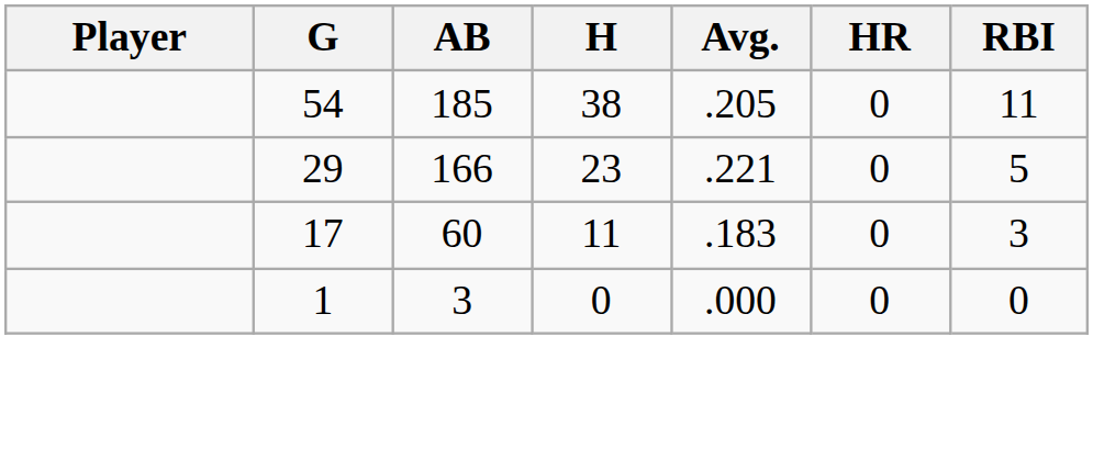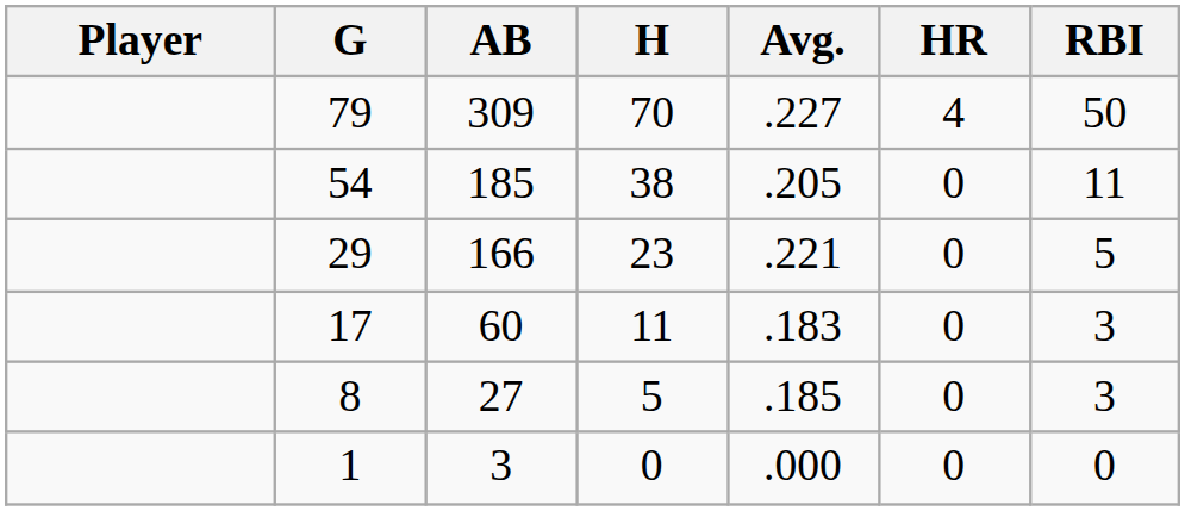 <table class="wikitable sortable">
 <tr>
 <th bgcolor="#DDDDFF" width="16%">Player</th>
 <th bgcolor="#DDDDFF" width="9%">G</th>
 <th bgcolor="#DDDDFF" width="9%">AB</th>
 <th bgcolor="#DDDDFF" width="9%">H</th>
 <th bgcolor="#DDDDFF" width="9%">Avg.</th>
 <th bgcolor="#DDDDFF" width="9%">HR</th>
 <th bgcolor="#DDDDFF" width="9%">RBI</th>
+</tr>
+<tr align="center">
+<td></td>
+<td>79</td>
+<td>309</td>
+<td>70</td>
+<td>.227</td>
+<td>4</td>
+<td>50</td>
 </tr>
 <tr align="center">
 <td></td>
 <td>54</td>
 <td>185</td>
 <td>38</td>
 <td>.205</td>
 <td>0</td>
 <td>11</td>
 </tr>
 <tr align="center">
 <td></td>
 <td>29</td>
 <td>166</td>
 <td>23</td>
 <td>.221</td>
 <td>0</td>
 <td>5</td>
 </tr>
 <tr align="center">
 <td></td>
 <td>17</td>
 <td>60</td>
 <td>11</td>
 <td>.183</td>
 <td>0</td>
 <td>3</td>
 </tr>
 <tr align="center">
 <td></td>
+<td>8</td>
+<td>27</td>
+<td>5</td>
+<td>.185</td>
+<td>0</td>
+<td>3</td>
+</tr>
+<tr align="center">
+<td></td>
 <td>1</td>
 <td>3</td>
 <td>0</td>
 <td>.000</td>
 <td>0</td>
 <td>0</td>
 </tr>
 </table>
